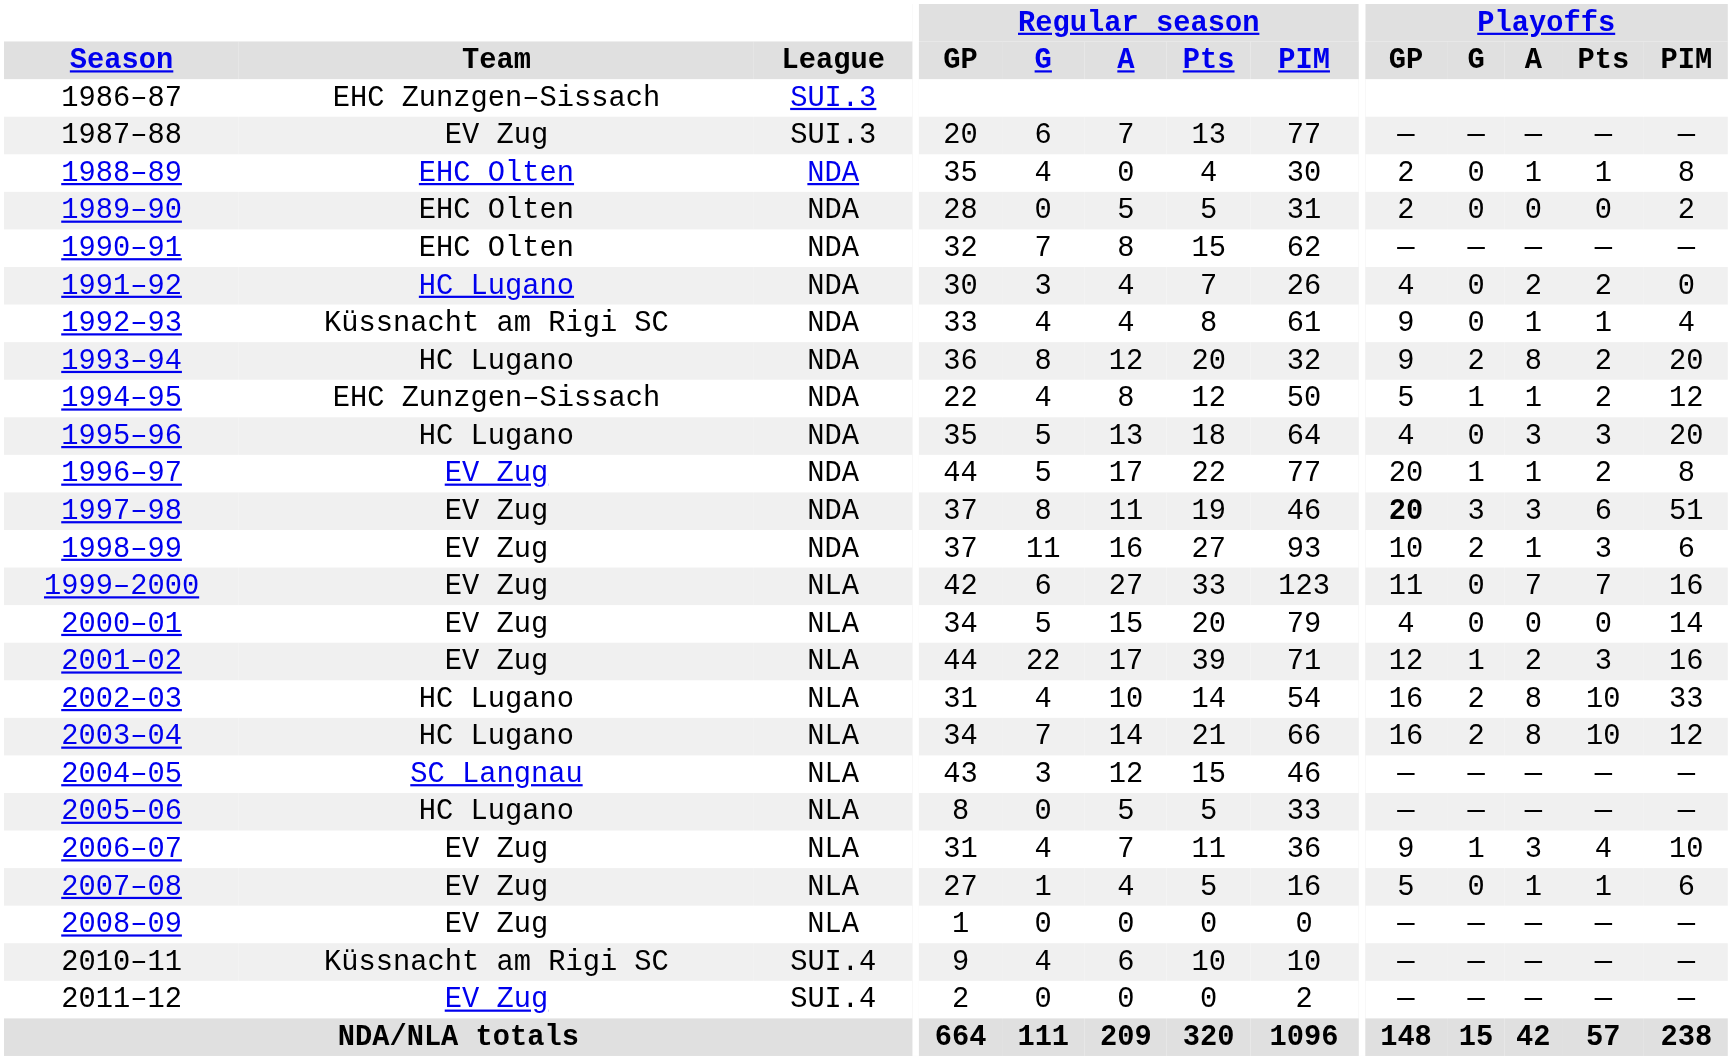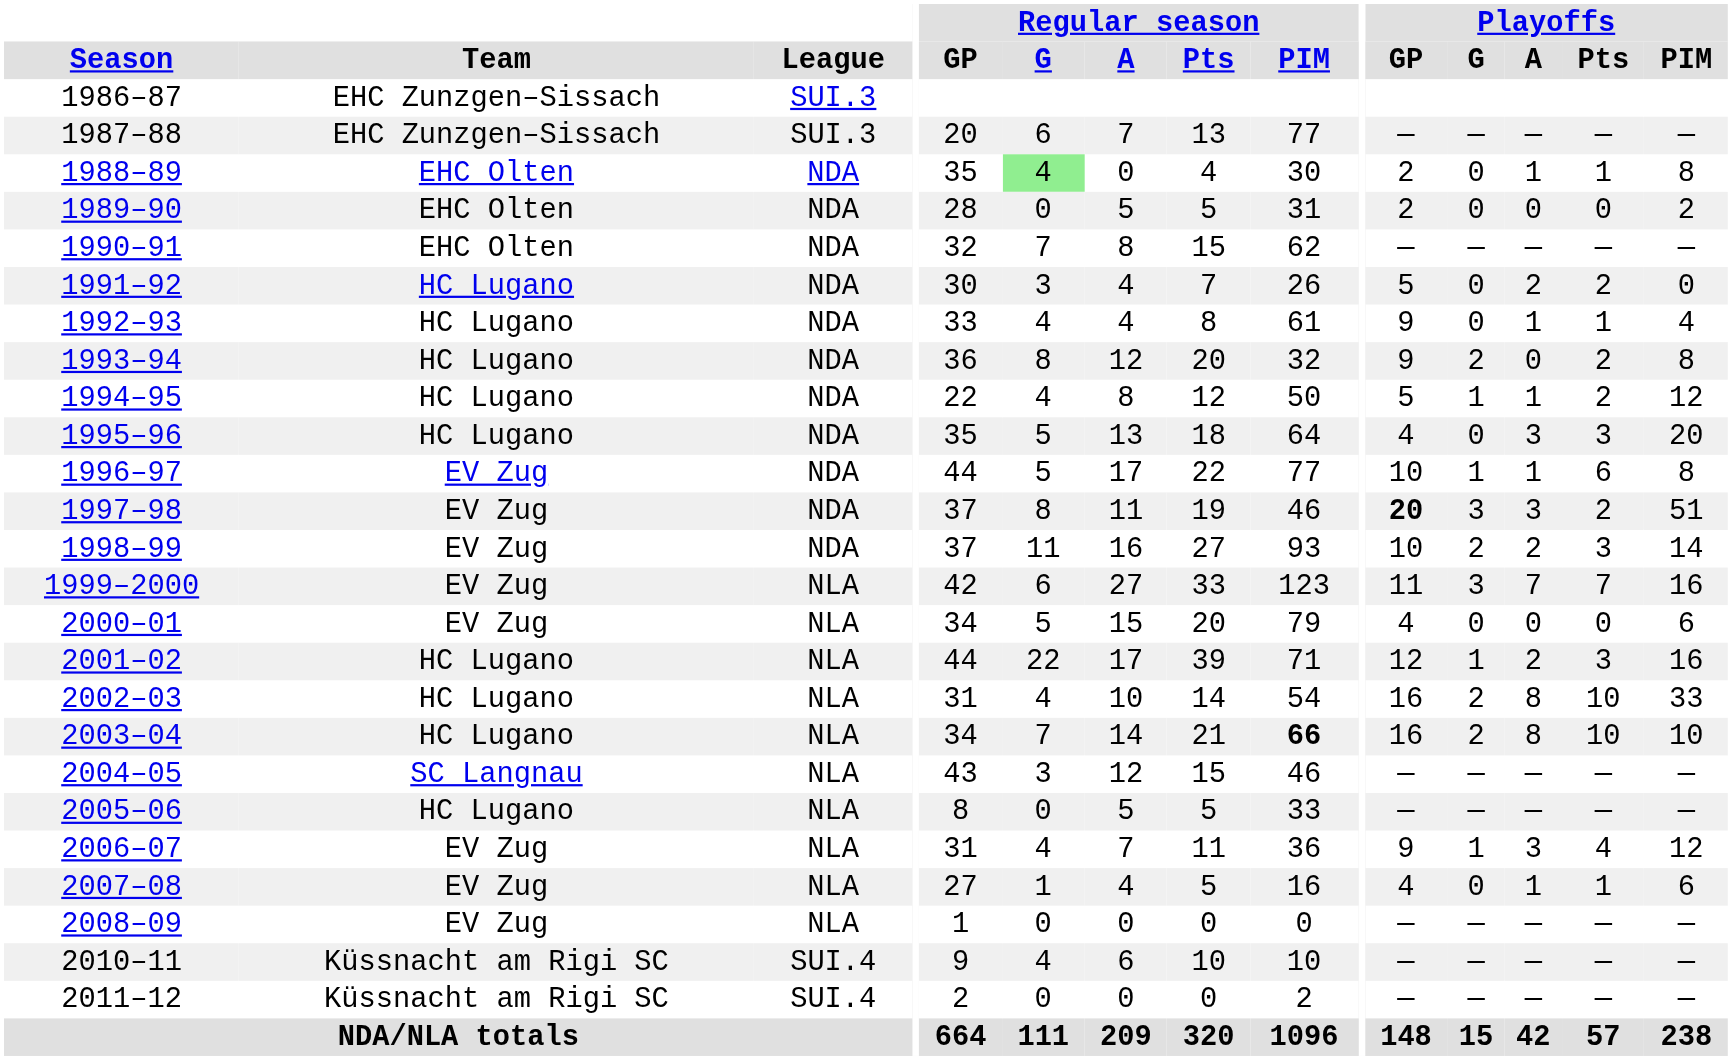 <table border="0" cellpadding="1" cellspacing="0" style="text-align:center; width:60em">
 <tr bgcolor="#e0e0e0">
 <th colspan="3" bgcolor="#ffffff"></th>
 <th rowspan="99" bgcolor="#ffffff"></th>
 <th colspan="5"><a href='#'>Regular season</a></th>
 <th rowspan="99" bgcolor="#ffffff"></th>
 <th colspan="5"><a href='#'>Playoffs</a></th>
 </tr>
 <tr bgcolor="#e0e0e0">
 <th><a href='#'>Season</a></th>
 <th>Team</th>
 <th>League</th>
 <th>GP</th>
 <th><a href='#'>G</a></th>
 <th><a href='#'>A</a></th>
 <th><a href='#'>Pts</a></th>
 <th><a href='#'>PIM</a></th>
 <th>GP</th>
 <th>G</th>
 <th>A</th>
 <th>Pts</th>
 <th>PIM</th>
 </tr>
 <tr>
 <td>1986–87</td>
 <td>EHC Zunzgen–Sissach</td>
 <td><a href='#'>SUI.3</a></td>
 <td></td>
 <td></td>
 <td></td>
 <td></td>
 <td></td>
 <td></td>
 <td></td>
 <td></td>
 <td></td>
 <td></td>
 </tr>
 <tr bgcolor="#f0f0f0">
 <td>1987–88</td>
-<td>EV Zug</td>
+<td>EHC Zunzgen–Sissach</td>
 <td>SUI.3</td>
 <td>20</td>
 <td>6</td>
 <td>7</td>
 <td>13</td>
 <td>77</td>
 <td>—</td>
 <td>—</td>
 <td>—</td>
 <td>—</td>
 <td>—</td>
 </tr>
 <tr>
 <td><a href='#'>1988–89</a></td>
 <td><a href='#'>EHC Olten</a></td>
 <td><a href='#'>NDA</a></td>
 <td>35</td>
-<td>4</td>
+<td style="background: lightgreen;">4</td>
 <td>0</td>
 <td>4</td>
 <td>30</td>
 <td>2</td>
 <td>0</td>
 <td>1</td>
 <td>1</td>
 <td>8</td>
 </tr>
 <tr bgcolor="#f0f0f0">
 <td><a href='#'>1989–90</a></td>
 <td>EHC Olten</td>
 <td>NDA</td>
 <td>28</td>
 <td>0</td>
 <td>5</td>
 <td>5</td>
 <td>31</td>
 <td>2</td>
 <td>0</td>
 <td>0</td>
 <td>0</td>
 <td>2</td>
 </tr>
 <tr>
 <td><a href='#'>1990–91</a></td>
 <td>EHC Olten</td>
 <td>NDA</td>
 <td>32</td>
 <td>7</td>
 <td>8</td>
 <td>15</td>
 <td>62</td>
 <td>—</td>
 <td>—</td>
 <td>—</td>
 <td>—</td>
 <td>—</td>
 </tr>
 <tr bgcolor="#f0f0f0">
 <td><a href='#'>1991–92</a></td>
 <td><a href='#'>HC Lugano</a></td>
 <td>NDA</td>
 <td>30</td>
 <td>3</td>
 <td>4</td>
 <td>7</td>
 <td>26</td>
-<td>4</td>
+<td>5</td>
 <td>0</td>
 <td>2</td>
 <td>2</td>
 <td>0</td>
 </tr>
 <tr>
 <td><a href='#'>1992–93</a></td>
-<td>Küssnacht am Rigi SC</td>
+<td>HC Lugano</td>
 <td>NDA</td>
 <td>33</td>
 <td>4</td>
 <td>4</td>
 <td>8</td>
 <td>61</td>
 <td>9</td>
 <td>0</td>
 <td>1</td>
 <td>1</td>
 <td>4</td>
 </tr>
 <tr bgcolor="#f0f0f0">
 <td><a href='#'>1993–94</a></td>
 <td>HC Lugano</td>
 <td>NDA</td>
 <td>36</td>
 <td>8</td>
 <td>12</td>
 <td>20</td>
 <td>32</td>
 <td>9</td>
 <td>2</td>
+<td>0</td>
+<td>2</td>
 <td>8</td>
-<td>2</td>
-<td>20</td>
 </tr>
 <tr>
 <td><a href='#'>1994–95</a></td>
-<td>EHC Zunzgen–Sissach</td>
+<td>HC Lugano</td>
 <td>NDA</td>
 <td>22</td>
 <td>4</td>
 <td>8</td>
 <td>12</td>
 <td>50</td>
 <td>5</td>
 <td>1</td>
 <td>1</td>
 <td>2</td>
 <td>12</td>
 </tr>
 <tr bgcolor="#f0f0f0">
 <td><a href='#'>1995–96</a></td>
 <td>HC Lugano</td>
 <td>NDA</td>
 <td>35</td>
 <td>5</td>
 <td>13</td>
 <td>18</td>
 <td>64</td>
 <td>4</td>
 <td>0</td>
 <td>3</td>
 <td>3</td>
 <td>20</td>
 </tr>
 <tr>
 <td><a href='#'>1996–97</a></td>
 <td><a href='#'>EV Zug</a></td>
 <td>NDA</td>
 <td>44</td>
 <td>5</td>
 <td>17</td>
 <td>22</td>
 <td>77</td>
-<td>20</td>
+<td>10</td>
 <td>1</td>
 <td>1</td>
-<td>2</td>
+<td>6</td>
 <td>8</td>
 </tr>
 <tr bgcolor="#f0f0f0">
 <td><a href='#'>1997–98</a></td>
 <td>EV Zug</td>
 <td>NDA</td>
 <td>37</td>
 <td>8</td>
 <td>11</td>
 <td>19</td>
 <td>46</td>
 <td><strong>20</strong></td>
 <td>3</td>
 <td>3</td>
-<td>6</td>
+<td>2</td>
 <td>51</td>
 </tr>
 <tr>
 <td><a href='#'>1998–99</a></td>
 <td>EV Zug</td>
 <td>NDA</td>
 <td>37</td>
 <td>11</td>
 <td>16</td>
 <td>27</td>
 <td>93</td>
 <td>10</td>
 <td>2</td>
-<td>1</td>
+<td>2</td>
 <td>3</td>
-<td>6</td>
+<td>14</td>
 </tr>
 <tr bgcolor="#f0f0f0">
 <td><a href='#'>1999–2000</a></td>
 <td>EV Zug</td>
 <td>NLA</td>
 <td>42</td>
 <td>6</td>
 <td>27</td>
 <td>33</td>
 <td>123</td>
 <td>11</td>
-<td>0</td>
+<td>3</td>
 <td>7</td>
 <td>7</td>
 <td>16</td>
 </tr>
 <tr>
 <td><a href='#'>2000–01</a></td>
 <td>EV Zug</td>
 <td>NLA</td>
 <td>34</td>
 <td>5</td>
 <td>15</td>
 <td>20</td>
 <td>79</td>
 <td>4</td>
 <td>0</td>
 <td>0</td>
 <td>0</td>
-<td>14</td>
+<td>6</td>
 </tr>
 <tr bgcolor="#f0f0f0">
 <td><a href='#'>2001–02</a></td>
-<td>EV Zug</td>
+<td>HC Lugano</td>
 <td>NLA</td>
 <td>44</td>
 <td>22</td>
 <td>17</td>
 <td>39</td>
 <td>71</td>
 <td>12</td>
 <td>1</td>
 <td>2</td>
 <td>3</td>
 <td>16</td>
 </tr>
 <tr>
 <td><a href='#'>2002–03</a></td>
 <td>HC Lugano</td>
 <td>NLA</td>
 <td>31</td>
 <td>4</td>
 <td>10</td>
 <td>14</td>
 <td>54</td>
 <td>16</td>
 <td>2</td>
 <td>8</td>
 <td>10</td>
 <td>33</td>
 </tr>
 <tr bgcolor="#f0f0f0">
 <td><a href='#'>2003–04</a></td>
 <td>HC Lugano</td>
 <td>NLA</td>
 <td>34</td>
 <td>7</td>
 <td>14</td>
 <td>21</td>
-<td>66</td>
+<td><strong>66</strong></td>
 <td>16</td>
 <td>2</td>
 <td>8</td>
 <td>10</td>
-<td>12</td>
+<td>10</td>
 </tr>
 <tr>
 <td><a href='#'>2004–05</a></td>
 <td><a href='#'>SC Langnau</a></td>
 <td>NLA</td>
 <td>43</td>
 <td>3</td>
 <td>12</td>
 <td>15</td>
 <td>46</td>
 <td>—</td>
 <td>—</td>
 <td>—</td>
 <td>—</td>
 <td>—</td>
 </tr>
 <tr bgcolor="#f0f0f0">
 <td><a href='#'>2005–06</a></td>
 <td>HC Lugano</td>
 <td>NLA</td>
 <td>8</td>
 <td>0</td>
 <td>5</td>
 <td>5</td>
 <td>33</td>
 <td>—</td>
 <td>—</td>
 <td>—</td>
 <td>—</td>
 <td>—</td>
 </tr>
 <tr>
 <td><a href='#'>2006–07</a></td>
 <td>EV Zug</td>
 <td>NLA</td>
 <td>31</td>
 <td>4</td>
 <td>7</td>
 <td>11</td>
 <td>36</td>
 <td>9</td>
 <td>1</td>
 <td>3</td>
 <td>4</td>
-<td>10</td>
+<td>12</td>
 </tr>
 <tr bgcolor="#f0f0f0">
 <td><a href='#'>2007–08</a></td>
 <td>EV Zug</td>
 <td>NLA</td>
 <td>27</td>
 <td>1</td>
 <td>4</td>
 <td>5</td>
 <td>16</td>
-<td>5</td>
+<td>4</td>
 <td>0</td>
 <td>1</td>
 <td>1</td>
 <td>6</td>
 </tr>
 <tr>
 <td><a href='#'>2008–09</a></td>
 <td>EV Zug</td>
 <td>NLA</td>
 <td>1</td>
 <td>0</td>
 <td>0</td>
 <td>0</td>
 <td>0</td>
 <td>—</td>
 <td>—</td>
 <td>—</td>
 <td>—</td>
 <td>—</td>
 </tr>
 <tr bgcolor="#f0f0f0">
 <td>2010–11</td>
 <td>Küssnacht am Rigi SC</td>
 <td>SUI.4</td>
 <td>9</td>
 <td>4</td>
 <td>6</td>
 <td>10</td>
 <td>10</td>
 <td>—</td>
 <td>—</td>
 <td>—</td>
 <td>—</td>
 <td>—</td>
 </tr>
 <tr>
 <td>2011–12</td>
-<td><a href='#'>EV Zug</a></td>
+<td>Küssnacht am Rigi SC</td>
 <td>SUI.4</td>
 <td>2</td>
 <td>0</td>
 <td>0</td>
 <td>0</td>
 <td>2</td>
 <td>—</td>
 <td>—</td>
 <td>—</td>
 <td>—</td>
 <td>—</td>
 </tr>
 <tr bgcolor="#e0e0e0">
 <th colspan="3">NDA/NLA totals</th>
 <th>664</th>
 <th>111</th>
 <th>209</th>
 <th>320</th>
 <th>1096</th>
 <th>148</th>
 <th>15</th>
 <th>42</th>
 <th>57</th>
 <th>238</th>
 </tr>
 </table>
